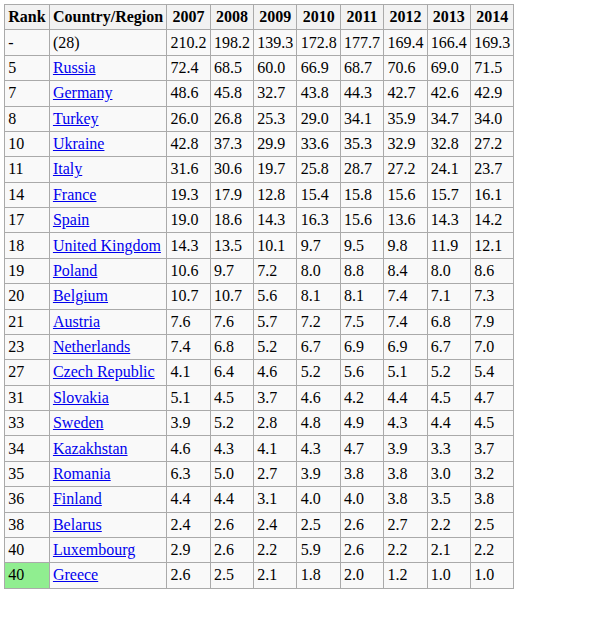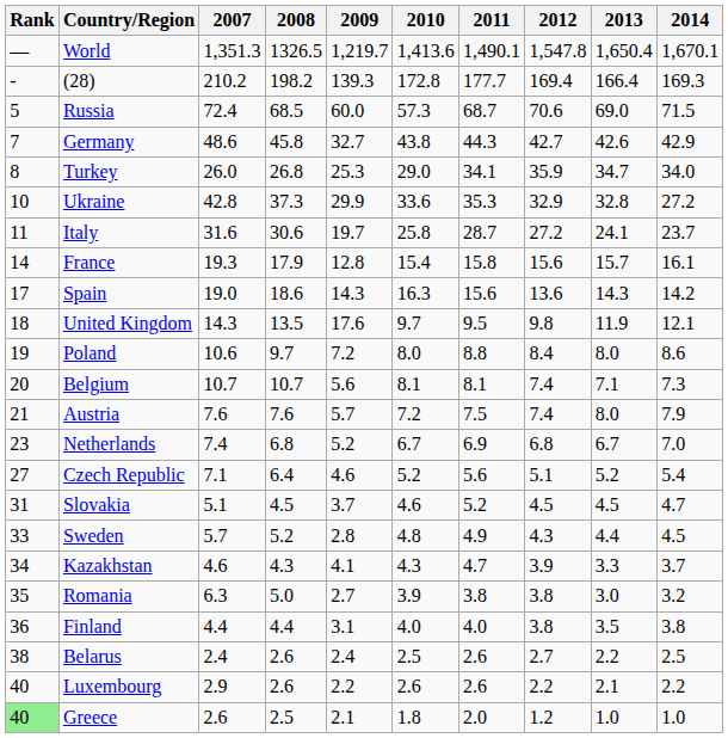 <table class="wikitable sortable">
 <tr bgcolor="#ececec">
 <th>Rank</th>
 <th>Country/Region</th>
 <th>2007</th>
 <th>2008</th>
 <th>2009</th>
 <th>2010</th>
 <th>2011</th>
 <th>2012</th>
 <th>2013</th>
 <th>2014</th>
+</tr>
+<tr>
+<td>—</td>
+<td><a href='#'>World</a></td>
+<td align="left">1,351.3</td>
+<td>1326.5</td>
+<td>1,219.7</td>
+<td>1,413.6</td>
+<td>1,490.1</td>
+<td>1,547.8</td>
+<td>1,650.4</td>
+<td>1,670.1</td>
 </tr>
 <tr>
 <td>-</td>
 <td><em></em> (28)</td>
 <td>210.2</td>
 <td>198.2</td>
 <td>139.3</td>
 <td>172.8</td>
 <td>177.7</td>
 <td>169.4</td>
 <td>166.4</td>
 <td>169.3</td>
 </tr>
 <tr>
 <td>5</td>
 <td> <a href='#'>Russia</a></td>
 <td>72.4</td>
 <td>68.5</td>
 <td>60.0</td>
-<td>66.9</td>
+<td>57.3</td>
 <td>68.7</td>
 <td>70.6</td>
 <td>69.0</td>
 <td>71.5</td>
 </tr>
 <tr>
 <td>7</td>
 <td> <a href='#'>Germany</a></td>
 <td>48.6</td>
 <td>45.8</td>
 <td>32.7</td>
 <td>43.8</td>
 <td>44.3</td>
 <td>42.7</td>
 <td>42.6</td>
 <td>42.9</td>
 </tr>
 <tr>
 <td>8</td>
 <td> <a href='#'>Turkey</a></td>
 <td>26.0</td>
 <td>26.8</td>
 <td>25.3</td>
 <td>29.0</td>
 <td>34.1</td>
 <td>35.9</td>
 <td>34.7</td>
 <td>34.0</td>
 </tr>
 <tr>
 <td>10</td>
 <td> <a href='#'>Ukraine</a></td>
 <td>42.8</td>
 <td>37.3</td>
 <td>29.9</td>
 <td>33.6</td>
 <td>35.3</td>
 <td>32.9</td>
 <td>32.8</td>
 <td>27.2</td>
 </tr>
 <tr>
 <td>11</td>
 <td> <a href='#'>Italy</a></td>
 <td>31.6</td>
 <td>30.6</td>
 <td>19.7</td>
 <td>25.8</td>
 <td>28.7</td>
 <td>27.2</td>
 <td>24.1</td>
 <td>23.7</td>
 </tr>
 <tr>
 <td>14</td>
 <td> <a href='#'>France</a></td>
 <td>19.3</td>
 <td>17.9</td>
 <td>12.8</td>
 <td>15.4</td>
 <td>15.8</td>
 <td>15.6</td>
 <td>15.7</td>
 <td>16.1</td>
 </tr>
 <tr>
 <td>17</td>
 <td> <a href='#'>Spain</a></td>
 <td>19.0</td>
 <td>18.6</td>
 <td>14.3</td>
 <td>16.3</td>
 <td>15.6</td>
 <td>13.6</td>
 <td>14.3</td>
 <td>14.2</td>
 </tr>
 <tr>
 <td>18</td>
 <td> <a href='#'>United Kingdom</a></td>
 <td>14.3</td>
 <td>13.5</td>
-<td>10.1</td>
+<td>17.6</td>
 <td>9.7</td>
 <td>9.5</td>
 <td>9.8</td>
 <td>11.9</td>
 <td>12.1</td>
 </tr>
 <tr>
 <td>19</td>
 <td> <a href='#'>Poland</a></td>
 <td>10.6</td>
 <td>9.7</td>
 <td>7.2</td>
 <td>8.0</td>
 <td>8.8</td>
 <td>8.4</td>
 <td>8.0</td>
 <td>8.6</td>
 </tr>
 <tr>
 <td>20</td>
 <td> <a href='#'>Belgium</a></td>
 <td>10.7</td>
 <td>10.7</td>
 <td>5.6</td>
 <td>8.1</td>
 <td>8.1</td>
 <td>7.4</td>
 <td>7.1</td>
 <td>7.3</td>
 </tr>
 <tr>
 <td>21</td>
 <td> <a href='#'>Austria</a></td>
 <td>7.6</td>
 <td>7.6</td>
 <td>5.7</td>
 <td>7.2</td>
 <td>7.5</td>
 <td>7.4</td>
-<td>6.8</td>
+<td>8.0</td>
 <td>7.9</td>
 </tr>
 <tr>
 <td>23</td>
 <td> <a href='#'>Netherlands</a></td>
 <td>7.4</td>
 <td>6.8</td>
 <td>5.2</td>
 <td>6.7</td>
 <td>6.9</td>
-<td>6.9</td>
+<td>6.8</td>
 <td>6.7</td>
 <td>7.0</td>
 </tr>
 <tr>
 <td>27</td>
 <td> <a href='#'>Czech Republic</a></td>
-<td>4.1</td>
+<td>7.1</td>
 <td>6.4</td>
 <td>4.6</td>
 <td>5.2</td>
 <td>5.6</td>
 <td>5.1</td>
 <td>5.2</td>
 <td>5.4</td>
 </tr>
 <tr>
 <td>31</td>
 <td> <a href='#'>Slovakia</a></td>
 <td>5.1</td>
 <td>4.5</td>
 <td>3.7</td>
 <td>4.6</td>
-<td>4.2</td>
-<td>4.4</td>
+<td>5.2</td>
+<td>4.5</td>
 <td>4.5</td>
 <td>4.7</td>
 </tr>
 <tr>
 <td>33</td>
 <td> <a href='#'>Sweden</a></td>
-<td>3.9</td>
+<td>5.7</td>
 <td>5.2</td>
 <td>2.8</td>
 <td>4.8</td>
 <td>4.9</td>
 <td>4.3</td>
 <td>4.4</td>
 <td>4.5</td>
 </tr>
 <tr>
 <td>34</td>
 <td> <a href='#'>Kazakhstan</a></td>
 <td>4.6</td>
 <td>4.3</td>
 <td>4.1</td>
 <td>4.3</td>
 <td>4.7</td>
 <td>3.9</td>
 <td>3.3</td>
 <td>3.7</td>
 </tr>
 <tr>
 <td>35</td>
 <td> <a href='#'>Romania</a></td>
 <td>6.3</td>
 <td>5.0</td>
 <td>2.7</td>
 <td>3.9</td>
 <td>3.8</td>
 <td>3.8</td>
 <td>3.0</td>
 <td>3.2</td>
 </tr>
 <tr>
 <td>36</td>
 <td> <a href='#'>Finland</a></td>
 <td>4.4</td>
 <td>4.4</td>
 <td>3.1</td>
 <td>4.0</td>
 <td>4.0</td>
 <td>3.8</td>
 <td>3.5</td>
 <td>3.8</td>
 </tr>
 <tr>
 <td>38</td>
 <td> <a href='#'>Belarus</a></td>
 <td>2.4</td>
 <td>2.6</td>
 <td>2.4</td>
 <td>2.5</td>
 <td>2.6</td>
 <td>2.7</td>
 <td>2.2</td>
 <td>2.5</td>
 </tr>
 <tr>
 <td>40</td>
 <td> <a href='#'>Luxembourg</a></td>
 <td>2.9</td>
 <td>2.6</td>
 <td>2.2</td>
-<td>5.9</td>
+<td>2.6</td>
 <td>2.6</td>
 <td>2.2</td>
 <td>2.1</td>
 <td>2.2</td>
 </tr>
 <tr>
 <td style="background: lightgreen;">40</td>
 <td> <a href='#'>Greece</a></td>
 <td>2.6</td>
 <td>2.5</td>
 <td>2.1</td>
 <td>1.8</td>
 <td>2.0</td>
 <td>1.2</td>
 <td>1.0</td>
 <td>1.0</td>
 </tr>
 <tr>
 </tr>
 </table>
